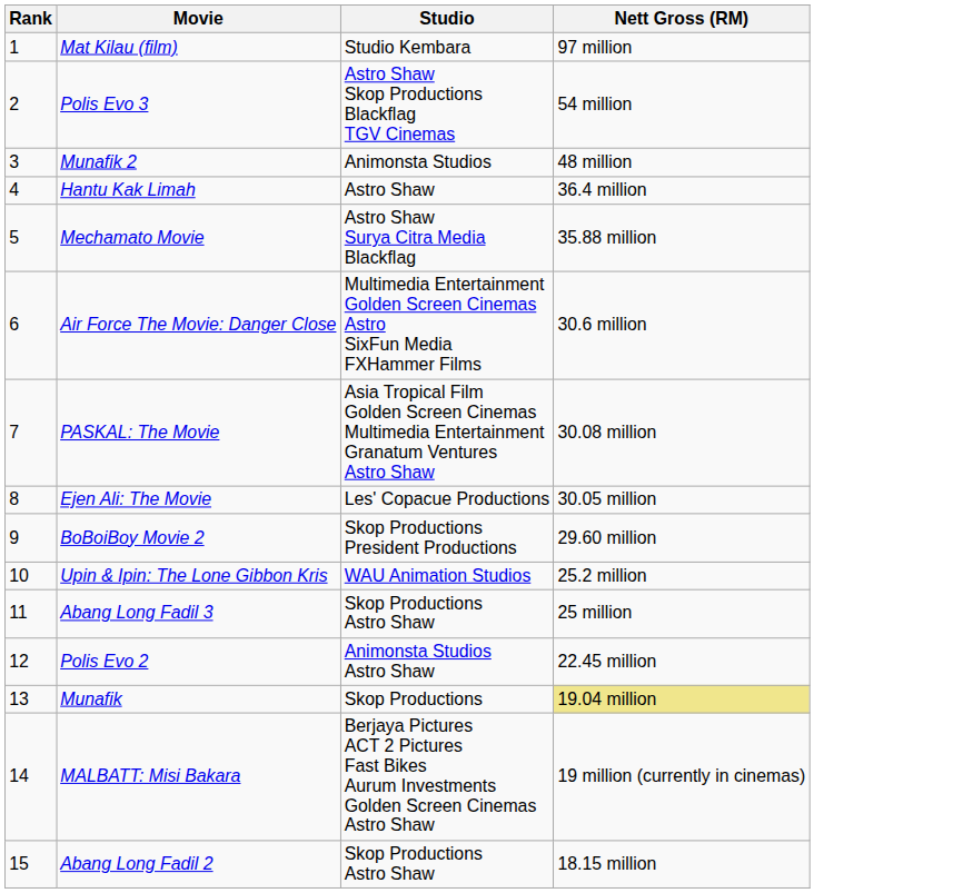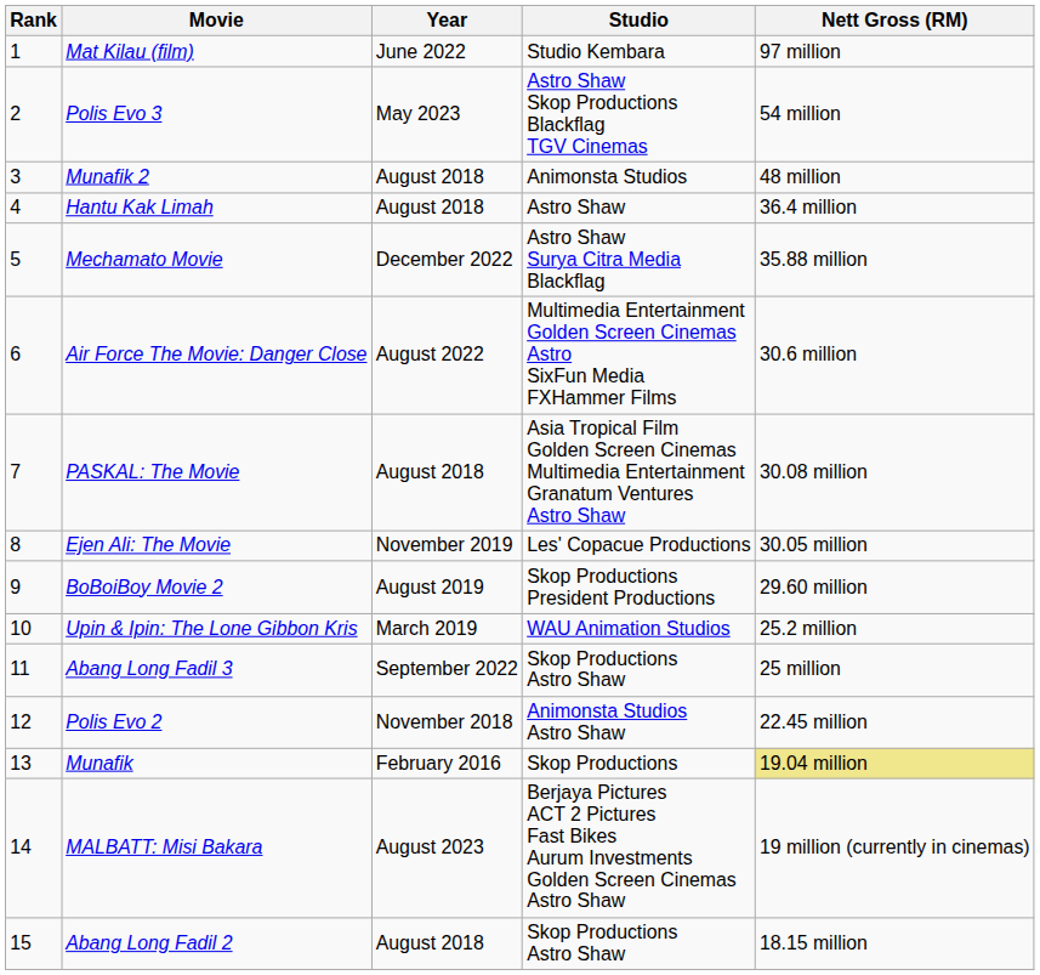 <table class="wikitable sortable" align="centre">
 <tr>
 <th>Rank</th>
 <th>Movie</th>
+<th>Year</th>
 <th>Studio</th>
 <th>Nett Gross (RM)</th>
 </tr>
 <tr>
 <td>1</td>
 <td><em><a href='#'>Mat Kilau (film)</a></em></td>
+<td>June 2022</td>
 <td>Studio Kembara</td>
 <td>97 million</td>
 </tr>
 <tr>
 <td>2</td>
 <td><em><a href='#'>Polis Evo 3</a></em></td>
+<td>May 2023</td>
 <td><a href='#'>Astro Shaw</a><br>Skop Productions<br>Blackflag<br><a href='#'>TGV Cinemas</a></td>
 <td>54 million</td>
 </tr>
 <tr>
 <td>3</td>
 <td><em><a href='#'>Munafik 2</a></em></td>
+<td>August 2018</td>
 <td>Animonsta Studios</td>
 <td>48 million</td>
 </tr>
 <tr>
 <td>4</td>
 <td><em><a href='#'>Hantu Kak Limah</a></em></td>
+<td>August 2018</td>
 <td>Astro Shaw</td>
 <td>36.4 million</td>
 </tr>
 <tr>
 <td>5</td>
 <td><em><a href='#'>Mechamato Movie</a></em></td>
+<td>December 2022</td>
 <td>Astro Shaw<br><a href='#'>Surya Citra Media</a><br>Blackflag</td>
 <td>35.88 million</td>
 </tr>
 <tr>
 <td>6</td>
 <td><em><a href='#'>Air Force The Movie: Danger Close</a></em></td>
+<td>August 2022</td>
 <td>Multimedia Entertainment<br><a href='#'>Golden Screen Cinemas</a><br><a href='#'>Astro</a><br>SixFun Media<br>FXHammer Films</td>
 <td>30.6 million</td>
 </tr>
 <tr>
 <td>7</td>
 <td><em><a href='#'>PASKAL: The Movie</a></em></td>
+<td>August 2018</td>
 <td>Asia Tropical Film<br>Golden Screen Cinemas<br>Multimedia Entertainment<br>Granatum Ventures<br><a href='#'>Astro Shaw</a></td>
 <td>30.08 million</td>
 </tr>
 <tr>
 <td>8</td>
 <td><em><a href='#'>Ejen Ali: The Movie</a></em></td>
+<td>November 2019</td>
 <td>Les' Copacue Productions</td>
 <td>30.05 million</td>
 </tr>
 <tr>
 <td>9</td>
 <td><em><a href='#'>BoBoiBoy Movie 2</a></em></td>
+<td>August 2019</td>
 <td>Skop Productions<br>President Productions</td>
 <td>29.60 million</td>
 </tr>
 <tr>
 <td>10</td>
 <td><em><a href='#'>Upin & Ipin: The Lone Gibbon Kris</a></em></td>
+<td>March 2019</td>
 <td><a href='#'>WAU Animation Studios</a></td>
 <td>25.2 million</td>
 </tr>
 <tr>
 <td>11</td>
 <td><em><a href='#'>Abang Long Fadil 3</a></em></td>
+<td>September 2022</td>
 <td>Skop Productions<br>Astro Shaw</td>
 <td>25 million</td>
 </tr>
 <tr>
 <td>12</td>
 <td><em><a href='#'>Polis Evo 2</a></em></td>
+<td>November 2018</td>
 <td><a href='#'>Animonsta Studios</a><br>Astro Shaw</td>
 <td>22.45 million</td>
 </tr>
 <tr>
 <td>13</td>
 <td><em><a href='#'>Munafik</a></em></td>
+<td>February 2016</td>
 <td>Skop Productions</td>
 <td style="background: khaki;">19.04 million</td>
 </tr>
 <tr>
 <td>14</td>
 <td><em><a href='#'>MALBATT: Misi Bakara</a></em></td>
+<td>August 2023</td>
 <td>Berjaya Pictures<br>ACT 2 Pictures<br>Fast Bikes<br>Aurum Investments<br>Golden Screen Cinemas<br>Astro Shaw</td>
 <td>19 million (currently in cinemas)</td>
 </tr>
 <tr>
 <td>15</td>
 <td><em><a href='#'>Abang Long Fadil 2</a></em></td>
+<td>August 2018</td>
 <td>Skop Productions<br>Astro Shaw</td>
 <td>18.15 million</td>
 </tr>
 </table>
